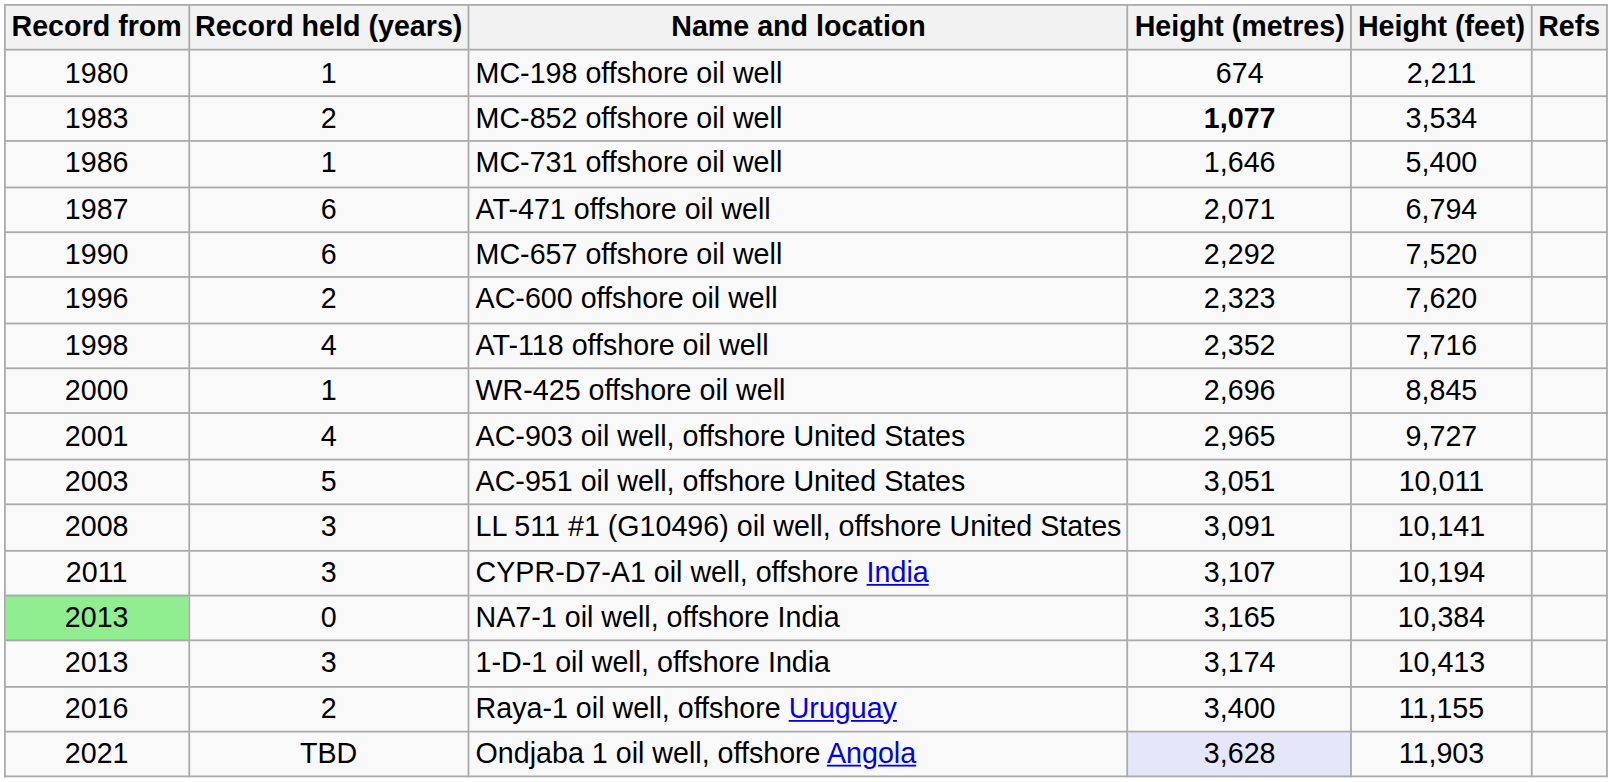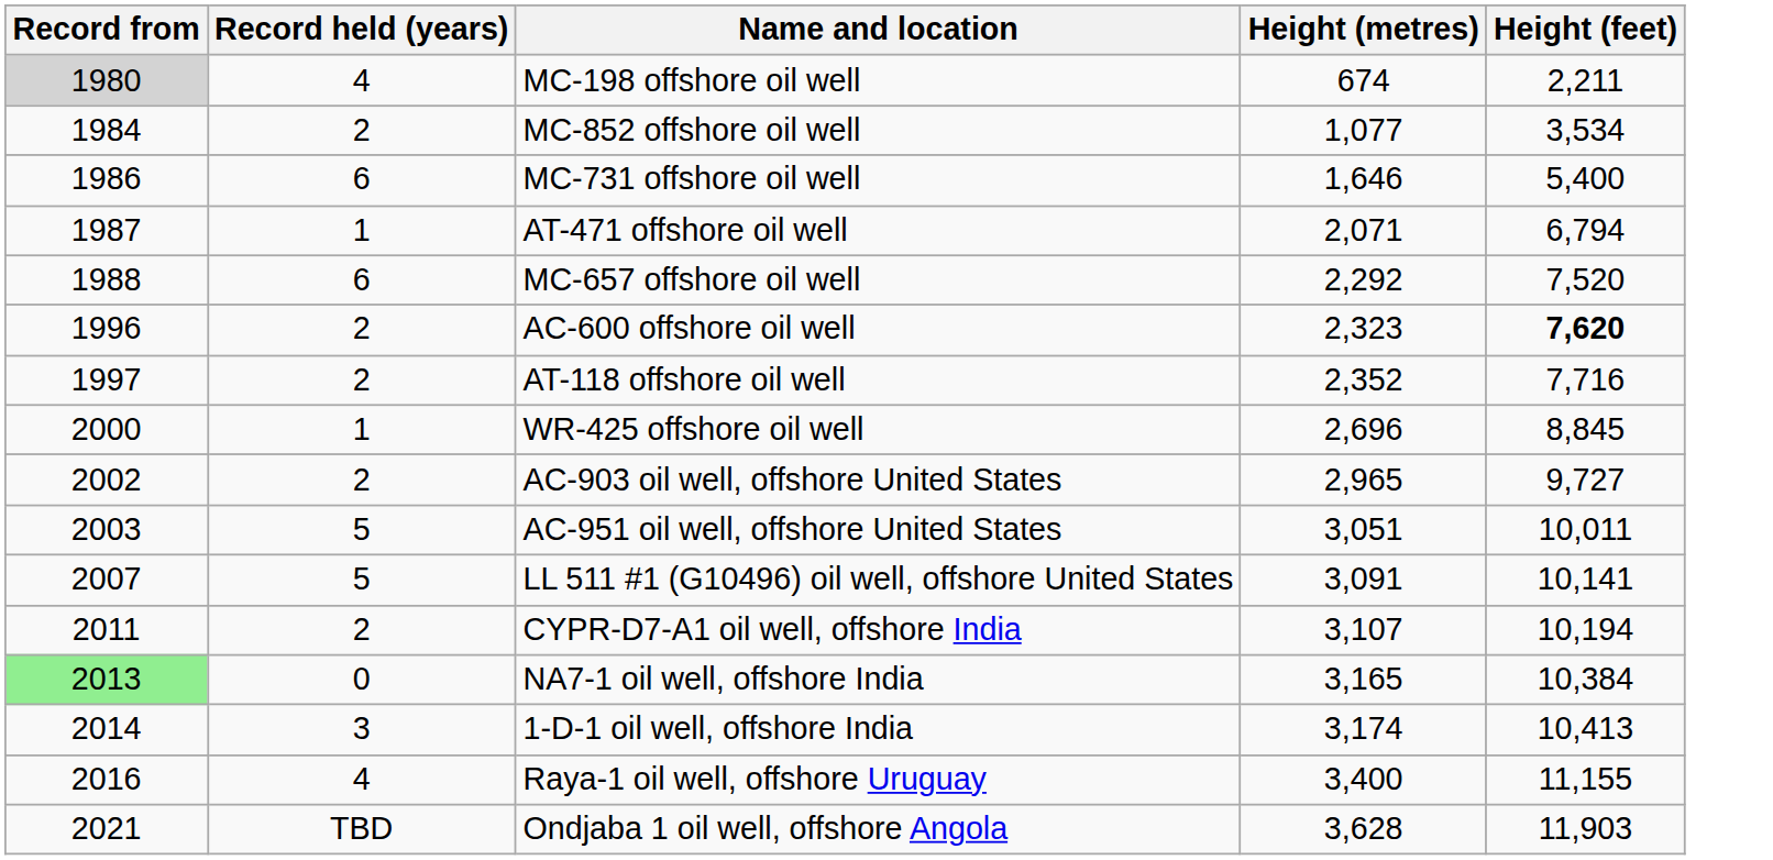 <table class="sortable wikitable" style="text-align: center;" cellpadding="2">
 <tr style="background: #ececec;">
 <th>Record from</th>
 <th>Record held (years)</th>
 <th>Name and location</th>
 <th>Height (metres)</th>
 <th>Height (feet)</th>
-<th class="unsortable">Refs</th>
 </tr>
 <tr>
-<td>1980</td>
-<td>1</td>
+<td style="background: lightgrey;">1980</td>
+<td>4</td>
 <td style="text-align:left;">MC-198 offshore oil well</td>
 <td>674</td>
 <td>2,211</td>
-<td></td>
 </tr>
 <tr>
-<td>1983</td>
+<td>1984</td>
 <td>2</td>
 <td style="text-align:left;">MC-852 offshore oil well</td>
-<td><strong>1,077</strong></td>
+<td>1,077</td>
 <td>3,534</td>
-<td></td>
 </tr>
 <tr>
 <td>1986</td>
-<td>1</td>
+<td>6</td>
 <td style="text-align:left;">MC-731 offshore oil well</td>
 <td>1,646</td>
 <td>5,400</td>
-<td></td>
 </tr>
 <tr>
 <td>1987</td>
-<td>6</td>
+<td>1</td>
 <td style="text-align:left;">AT-471 offshore oil well</td>
 <td>2,071</td>
 <td>6,794</td>
-<td></td>
 </tr>
 <tr>
-<td>1990</td>
+<td>1988</td>
 <td>6</td>
 <td style="text-align:left;">MC-657 offshore oil well</td>
 <td>2,292</td>
 <td>7,520</td>
-<td></td>
 </tr>
 <tr>
 <td>1996</td>
 <td>2</td>
 <td style="text-align:left;">AC-600 offshore oil well</td>
 <td>2,323</td>
-<td>7,620</td>
-<td></td>
+<td><strong>7,620</strong></td>
 </tr>
 <tr>
-<td>1998</td>
-<td>4</td>
+<td>1997</td>
+<td>2</td>
 <td style="text-align:left;">AT-118 offshore oil well</td>
 <td>2,352</td>
 <td>7,716</td>
-<td></td>
 </tr>
 <tr>
 <td>2000</td>
 <td>1</td>
 <td style="text-align:left;">WR-425 offshore oil well</td>
 <td>2,696</td>
 <td>8,845</td>
-<td></td>
 </tr>
 <tr>
-<td>2001</td>
-<td>4</td>
+<td>2002</td>
+<td>2</td>
 <td style="text-align:left;">AC-903 oil well, offshore United States</td>
 <td>2,965</td>
 <td>9,727</td>
-<td></td>
 </tr>
 <tr>
 <td>2003</td>
 <td>5</td>
 <td style="text-align:left;">AC-951 oil well, offshore United States</td>
 <td>3,051</td>
 <td>10,011</td>
-<td></td>
 </tr>
 <tr>
-<td>2008</td>
-<td>3</td>
+<td>2007</td>
+<td>5</td>
 <td style="text-align:left;">LL 511 #1 (G10496) oil well, offshore United States</td>
 <td>3,091</td>
 <td>10,141</td>
-<td></td>
 </tr>
 <tr>
 <td>2011</td>
-<td>3</td>
+<td>2</td>
 <td style="text-align:left;">CYPR-D7-A1 oil well, offshore <a href='#'>India</a></td>
 <td>3,107</td>
 <td>10,194</td>
-<td></td>
 </tr>
 <tr>
 <td style="background: lightgreen;">2013</td>
 <td>0</td>
 <td style="text-align:left;">NA7-1 oil well, offshore India</td>
 <td>3,165</td>
 <td>10,384</td>
-<td></td>
 </tr>
 <tr>
-<td>2013</td>
+<td>2014</td>
 <td>3</td>
 <td style="text-align:left;">1-D-1 oil well, offshore India</td>
 <td>3,174</td>
 <td>10,413</td>
-<td></td>
 </tr>
 <tr>
 <td>2016</td>
-<td>2</td>
+<td>4</td>
 <td style="text-align:left;">Raya-1 oil well, offshore <a href='#'>Uruguay</a></td>
 <td>3,400</td>
 <td>11,155</td>
-<td></td>
 </tr>
 <tr>
 <td>2021</td>
 <td>TBD</td>
 <td style="text-align:left;">Ondjaba 1 oil well, offshore <a href='#'>Angola</a></td>
-<td style="background: lavender;">3,628</td>
+<td>3,628</td>
 <td>11,903</td>
-<td></td>
 </tr>
 </table>
